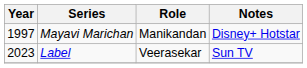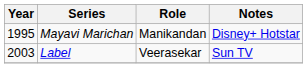 <table class="wikitable sortable">
 <tr>
 <th scope="col">Year</th>
 <th scope="col">Series</th>
 <th scope="col">Role</th>
 <th class="unsortable" scope="col">Notes</th>
 </tr>
 <tr>
-<td>1997</td>
+<td>1995</td>
 <td><em>Mayavi Marichan</em></td>
 <td>Manikandan</td>
 <td><a href='#'>Disney+ Hotstar</a></td>
 </tr>
 <tr>
-<td>2023</td>
+<td>2003</td>
 <td><em><a href='#'>Label</a></em></td>
 <td>Veerasekar</td>
 <td><a href='#'>Sun TV</a></td>
 </tr>
 <tr>
 </tr>
 </table>
